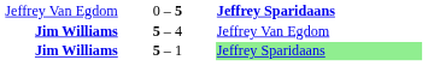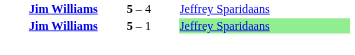 <table style="text-align:center">
 <tr>
 <th width=223></th>
 <th width=100></th>
 <th width=223></th>
 </tr>
 <tr>
-<td align=right><a href='#'>Jeffrey Van Egdom</a> </td>
-<td>0 – <strong>5</strong></td>
-<td align=left> <strong><a href='#'>Jeffrey Sparidaans</a></strong></td>
-</tr>
-<tr>
 <td align=right><strong><a href='#'>Jim Williams</a></strong> </td>
 <td><strong>5</strong> – 4</td>
-<td align=left> <a href='#'>Jeffrey Van Egdom</a></td>
+<td align=left> <a href='#'>Jeffrey Sparidaans</a></td>
 </tr>
 <tr>
 <td align=right><strong><a href='#'>Jim Williams</a></strong> </td>
 <td><strong>5</strong> – 1</td>
 <td align=left style="background: lightgreen;"> <a href='#'>Jeffrey Sparidaans</a></td>
 </tr>
 </table>
